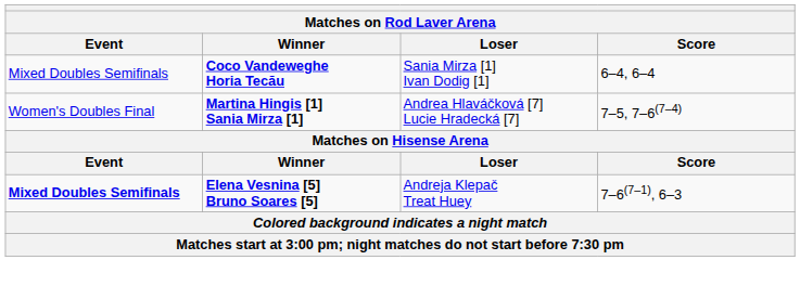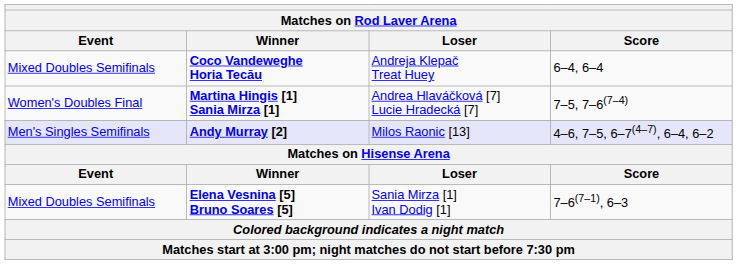 <table class="wikitable collapsible uncollapsed" style="margin:1em auto;">
 <tr>
 <th colspan=4></th>
 </tr>
 <tr>
 <th colspan=4><strong>Matches on <a href='#'>Rod Laver Arena</a></strong></th>
 </tr>
 <tr>
 <th style="width:220px;">Event</th>
 <th style="width:220px;">Winner</th>
 <th style="width:220px;">Loser</th>
 <th style="width:220px;">Score</th>
 </tr>
 <tr>
 <td><a href='#'>Mixed Doubles Semifinals</a></td>
 <td><strong> <a href='#'>Coco Vandeweghe</a><br> <a href='#'>Horia Tecău</a></strong></td>
-<td> <a href='#'>Sania Mirza</a> [1]<br> <a href='#'>Ivan Dodig</a> [1]</td>
+<td> <a href='#'>Andreja Klepač</a><br> <a href='#'>Treat Huey</a></td>
 <td>6–4, 6–4</td>
 </tr>
 <tr>
 <td><a href='#'>Women's Doubles Final</a></td>
 <td><strong> <a href='#'>Martina Hingis</a> [1]<br> <a href='#'>Sania Mirza</a> [1]</strong></td>
 <td> <a href='#'>Andrea Hlaváčková</a> [7]<br> <a href='#'>Lucie Hradecká</a> [7]</td>
 <td>7–5, 7–6<sup>(7–4)</sup></td>
+</tr>
+<tr bgcolor="lavender">
+<td><a href='#'>Men's Singles Semifinals</a></td>
+<td><strong> <a href='#'>Andy Murray</a> [2]</strong></td>
+<td> <a href='#'>Milos Raonic</a> [13]</td>
+<td>4–6, 7–5, 6–7<sup>(4–7)</sup>, 6–4, 6–2</td>
 </tr>
 <tr>
 <th colspan=4><strong>Matches on <a href='#'>Hisense Arena</a> </strong></th>
 </tr>
 <tr>
 <th style="width:220px;">Event</th>
 <th style="width:220px;">Winner</th>
 <th style="width:220px;">Loser</th>
 <th style="width:220px;">Score</th>
 </tr>
 <tr>
-<td><strong><a href='#'>Mixed Doubles Semifinals</a></strong></td>
+<td><a href='#'>Mixed Doubles Semifinals</a></td>
 <td><strong> <a href='#'>Elena Vesnina</a> [5]<br> <a href='#'>Bruno Soares</a> [5]</strong></td>
-<td> <a href='#'>Andreja Klepač</a><br> <a href='#'>Treat Huey</a></td>
+<td> <a href='#'>Sania Mirza</a> [1]<br> <a href='#'>Ivan Dodig</a> [1]</td>
 <td>7–6<sup>(7–1)</sup>, 6–3</td>
 </tr>
 <tr>
 <th colspan=4><em>Colored background indicates a night match</em></th>
 </tr>
 <tr>
 <th colspan=4>Matches start at 3:00 pm; night matches do not start before 7:30 pm</th>
 </tr>
 </table>
